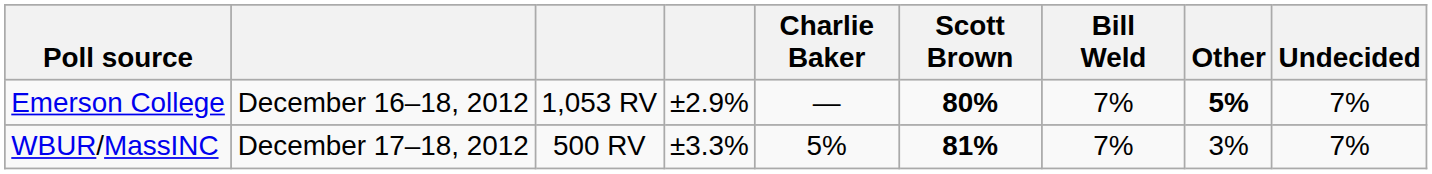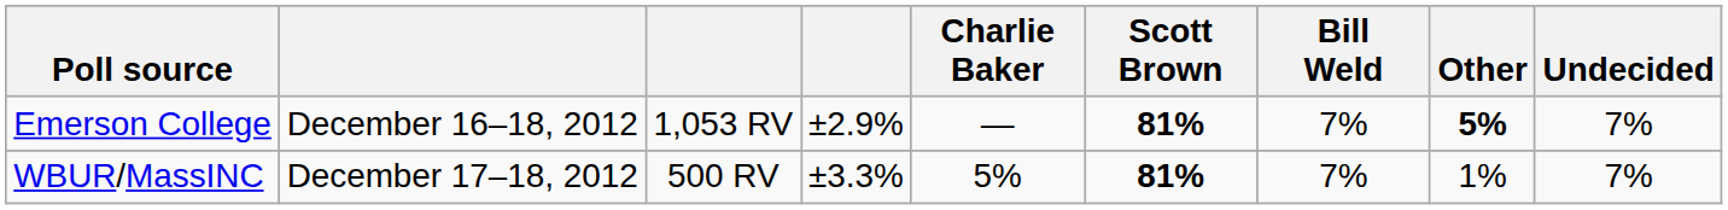 <table class="wikitable" style="text-align:center">
 <tr valign= bottom>
 <th>Poll source</th>
 <th></th>
 <th></th>
 <th></th>
 <th style="width:75px;">Charlie<br>Baker</th>
 <th style="width:75px;">Scott<br>Brown</th>
 <th style="width:75px;">Bill<br>Weld</th>
 <th>Other</th>
 <th>Undecided</th>
 </tr>
 <tr>
 <td align=left><a href='#'>Emerson College</a></td>
 <td>December 16–18, 2012</td>
 <td>1,053 RV</td>
 <td>±2.9%</td>
 <td>—</td>
-<td><strong>80%</strong></td>
+<td><strong>81%</strong></td>
 <td>7%</td>
 <td><strong>5%</strong></td>
 <td>7%</td>
 </tr>
 <tr>
 <td align=left><a href='#'>WBUR</a>/<a href='#'>MassINC</a></td>
 <td>December 17–18, 2012</td>
 <td>500 RV</td>
 <td>±3.3%</td>
 <td>5%</td>
 <td><strong>81%</strong></td>
 <td>7%</td>
-<td>3%</td>
+<td>1%</td>
 <td>7%</td>
 </tr>
 </table>
